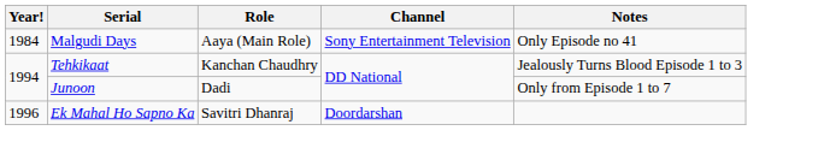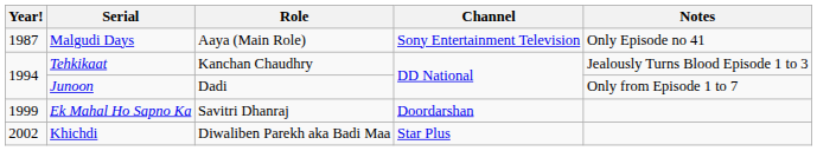 <table class="wikitable">
 <tr>
 <th>Year!</th>
 <th>Serial</th>
 <th>Role</th>
 <th>Channel</th>
 <th>Notes</th>
 </tr>
 <tr>
-<td>1984</td>
+<td>1987</td>
 <td><em><a href='#'></em>Malgudi Days<em></a></em></td>
 <td>Aaya (Main Role)</td>
 <td><a href='#'>Sony Entertainment Television</a></td>
 <td>Only Episode no 41</td>
 </tr>
 <tr>
 <td Rowspan="2">1994</td>
 <td><em><a href='#'>Tehkikaat</a></em></td>
 <td>Kanchan Chaudhry</td>
 <td Rowspan="2"><a href='#'>DD National</a></td>
 <td>Jealously Turns Blood Episode 1 to 3</td>
 </tr>
 <tr>
 <td><em><a href='#'>Junoon</a></em></td>
 <td>Dadi</td>
 <td>Only from Episode 1 to 7</td>
 </tr>
 <tr>
-<td>1996</td>
+<td>1999</td>
 <td><em><a href='#'>Ek Mahal Ho Sapno Ka</a></em></td>
 <td>Savitri Dhanraj</td>
 <td><a href='#'>Doordarshan</a></td>
 <td></td>
 </tr>
+<tr>
+<td>2002</td>
+<td><a href='#'>Khichdi</a></td>
+<td>Diwaliben Parekh aka Badi Maa</td>
+<td><a href='#'>Star Plus</a></td>
+<td></td>
+</tr>
 </table>
